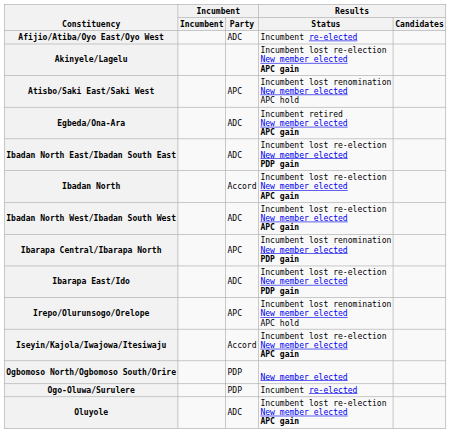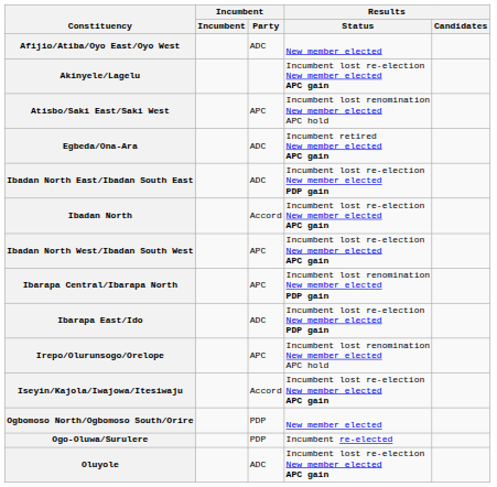 <table class="wikitable sortable">
 <tr valign=bottom>
 <th rowspan=2>Constituency</th>
 <th colspan=2>Incumbent</th>
 <th colspan=2>Results</th>
 </tr>
 <tr valign=bottom>
 <th>Incumbent</th>
 <th>Party</th>
 <th>Status</th>
 <th>Candidates</th>
 </tr>
 <tr>
 <th>Afijio/Atiba/Oyo East/Oyo West</th>
 <td></td>
 <td>ADC</td>
-<td>Incumbent <a href='#'>re-elected</a></td>
+<td><br><a href='#'>New member elected</a><br></td>
 <td nowrap></td>
 </tr>
 <tr>
 <th>Akinyele/Lagelu</th>
 <td></td>
 <td></td>
 <td>Incumbent lost re-election<br><a href='#'>New member elected</a><br><strong>APC gain</strong></td>
 <td nowrap></td>
 </tr>
 <tr>
 <th>Atisbo/Saki East/Saki West</th>
 <td></td>
 <td>APC</td>
 <td>Incumbent lost renomination<br><a href='#'>New member elected</a><br>APC hold</td>
 <td nowrap></td>
 </tr>
 <tr>
 <th>Egbeda/Ona-Ara</th>
 <td></td>
 <td>ADC</td>
 <td>Incumbent retired<br><a href='#'>New member elected</a><br><strong>APC gain</strong></td>
 <td nowrap></td>
 </tr>
 <tr>
 <th>Ibadan North East/Ibadan South East</th>
 <td></td>
 <td>ADC</td>
 <td>Incumbent lost re-election<br><a href='#'>New member elected</a><br><strong>PDP gain</strong></td>
 <td nowrap></td>
 </tr>
 <tr>
 <th>Ibadan North</th>
 <td></td>
 <td>Accord</td>
 <td>Incumbent lost re-election<br><a href='#'>New member elected</a><br><strong>APC gain</strong></td>
 <td nowrap></td>
 </tr>
 <tr>
 <th>Ibadan North West/Ibadan South West</th>
 <td></td>
-<td>ADC</td>
+<td>APC</td>
 <td>Incumbent lost re-election<br><a href='#'>New member elected</a><br><strong>APC gain</strong></td>
 <td nowrap></td>
 </tr>
 <tr>
 <th>Ibarapa Central/Ibarapa North</th>
 <td></td>
 <td>APC</td>
 <td>Incumbent lost renomination<br><a href='#'>New member elected</a><br><strong>PDP gain</strong></td>
 <td nowrap></td>
 </tr>
 <tr>
 <th>Ibarapa East/Ido</th>
 <td></td>
 <td>ADC</td>
 <td>Incumbent lost re-election<br><a href='#'>New member elected</a><br><strong>PDP gain</strong></td>
 <td nowrap></td>
 </tr>
 <tr>
 <th>Irepo/Olurunsogo/Orelope</th>
 <td></td>
 <td>APC</td>
 <td>Incumbent lost renomination<br><a href='#'>New member elected</a><br>APC hold</td>
 <td nowrap></td>
 </tr>
 <tr>
 <th>Iseyin/Kajola/Iwajowa/Itesiwaju</th>
 <td></td>
 <td>Accord</td>
 <td>Incumbent lost re-election<br><a href='#'>New member elected</a><br><strong>APC gain</strong></td>
 <td nowrap></td>
 </tr>
 <tr>
 <th>Ogbomoso North/Ogbomoso South/Orire</th>
 <td></td>
 <td>PDP</td>
 <td><br><a href='#'>New member elected</a><br></td>
 <td nowrap></td>
 </tr>
 <tr>
 <th>Ogo-Oluwa/Surulere</th>
 <td></td>
 <td>PDP</td>
 <td>Incumbent <a href='#'>re-elected</a></td>
 <td nowrap></td>
 </tr>
 <tr>
 <th>Oluyole</th>
 <td></td>
 <td>ADC</td>
 <td>Incumbent lost re-election<br><a href='#'>New member elected</a><br><strong>APC gain</strong></td>
 <td nowrap></td>
 </tr>
 </table>
